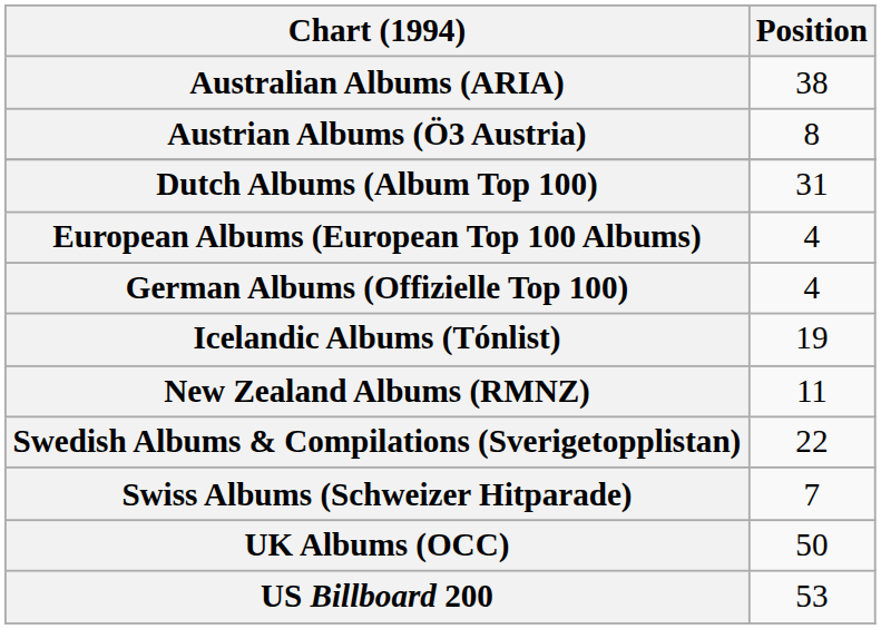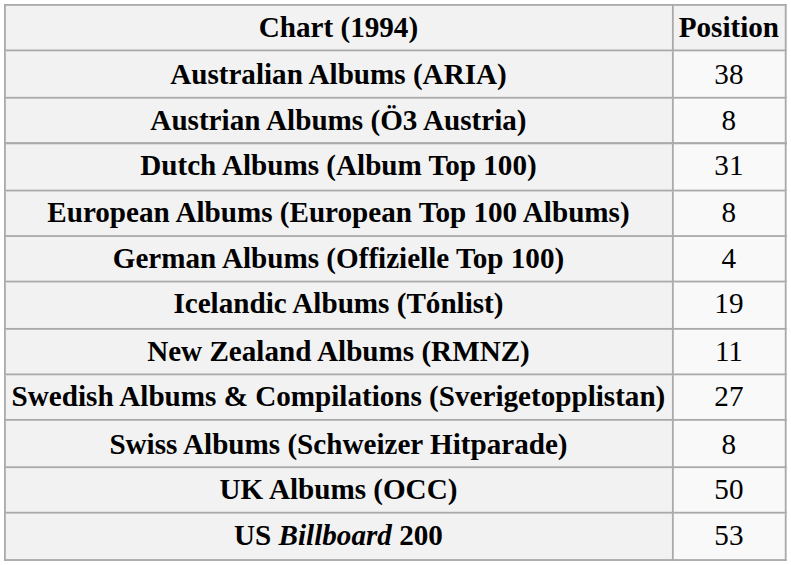 <table class="wikitable plainrowheaders sortable">
 <tr>
 <th>Chart (1994)</th>
 <th>Position</th>
 </tr>
 <tr>
 <th scope="row">Australian Albums (ARIA)</th>
 <td style="text-align:center;">38</td>
 </tr>
 <tr>
 <th scope="row">Austrian Albums (Ö3 Austria)</th>
 <td style="text-align:center;">8</td>
 </tr>
 <tr>
 </tr>
 <tr>
 <th scope="row">Dutch Albums (Album Top 100)</th>
 <td style="text-align:center;">31</td>
 </tr>
 <tr>
 <th scope="row">European Albums (European Top 100 Albums)</th>
-<td style="text-align:center;">4</td>
+<td style="text-align:center;">8</td>
 </tr>
 <tr>
 <th scope="row">German Albums (Offizielle Top 100)</th>
 <td style="text-align:center;">4</td>
 </tr>
 <tr>
 <th scope="row">Icelandic Albums (Tónlist)</th>
 <td style="text-align:center;">19</td>
 </tr>
 <tr>
 <th scope="row">New Zealand Albums (RMNZ)</th>
 <td style="text-align:center;">11</td>
 </tr>
 <tr>
 <th scope="row">Swedish Albums & Compilations (Sverigetopplistan)</th>
-<td style="text-align:center;">22</td>
+<td style="text-align:center;">27</td>
 </tr>
 <tr>
 <th scope="row">Swiss Albums (Schweizer Hitparade)</th>
-<td style="text-align:center;">7</td>
+<td style="text-align:center;">8</td>
 </tr>
 <tr>
 <th scope="row">UK Albums (OCC)</th>
 <td style="text-align:center;">50</td>
 </tr>
 <tr>
 <th scope="row">US <em>Billboard</em> 200</th>
 <td style="text-align:center;">53</td>
 </tr>
 </table>
